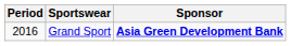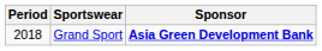 <table class="wikitable" style="text-align: center">
 <tr>
 <th>Period</th>
 <th>Sportswear</th>
 <th>Sponsor</th>
 </tr>
 <tr>
-<td>2016</td>
+<td>2018</td>
 <td> <a href='#'>Grand Sport</a></td>
 <td rowspan=1><strong>   <a href='#'>Asia Green Development Bank</a></strong></td>
 </tr>
 </table>
